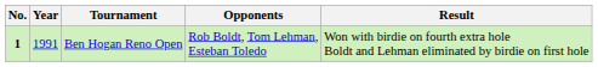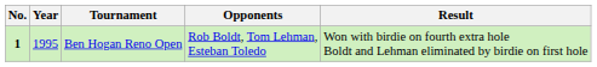 <table class="wikitable" style="font-size:95%;">
 <tr>
 <th>No.</th>
 <th>Year</th>
 <th>Tournament</th>
 <th>Opponents</th>
 <th>Result</th>
 </tr>
 <tr style="background:#D0F0C0;">
 <td align=center><strong>1</strong></td>
-<td><a href='#'>1991</a></td>
+<td><a href='#'>1995</a></td>
 <td><a href='#'>Ben Hogan Reno Open</a></td>
 <td> <a href='#'>Rob Boldt</a>,  <a href='#'>Tom Lehman</a>,<br> <a href='#'>Esteban Toledo</a></td>
 <td>Won with birdie on fourth extra hole<br>Boldt and Lehman eliminated by birdie on first hole</td>
 </tr>
 </table>
